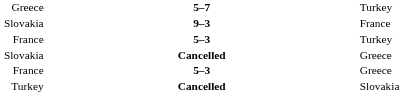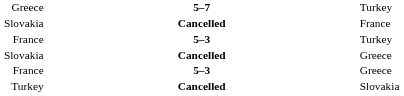 <table width=100% cellspacing=1>
 <tr>
 <th width=40%></th>
 <th width=20%></th>
 <th width=40%></th>
 </tr>
 <tr style=font-size:90%>
 <td align=right>Greece</td>
 <td align=center><strong>5–7</strong></td>
 <td>Turkey</td>
 </tr>
 <tr style=font-size:90%>
 <td align=right>Slovakia</td>
-<td align=center><strong>9–3</strong></td>
+<td align=center><strong>Cancelled</strong></td>
 <td>France</td>
 </tr>
 <tr style=font-size:90%>
 <td align=right>France</td>
 <td align=center><strong>5–3</strong></td>
 <td>Turkey</td>
 </tr>
 <tr style=font-size:90%>
 <td align=right>Slovakia</td>
 <td align=center><strong>Cancelled</strong></td>
 <td>Greece</td>
 </tr>
 <tr style=font-size:90%>
 <td align=right>France</td>
 <td align=center><strong>5–3</strong></td>
 <td>Greece</td>
 </tr>
 <tr style=font-size:90%>
 <td align=right>Turkey</td>
 <td align=center><strong>Cancelled</strong></td>
 <td>Slovakia</td>
 </tr>
 </table>
